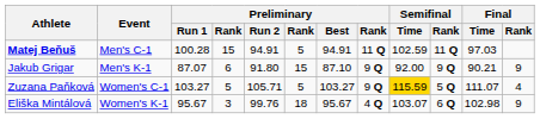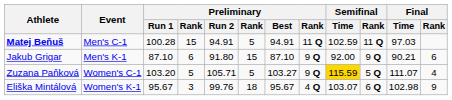 <table class="wikitable" style="font-size:90%">
 <tr>
 <th rowspan=2>Athlete</th>
 <th rowspan=2>Event</th>
 <th colspan=6>Preliminary</th>
 <th colspan=2>Semifinal</th>
 <th colspan=2>Final</th>
 </tr>
 <tr style="font-size:95%">
 <th>Run 1</th>
 <th>Rank</th>
 <th>Run 2</th>
 <th>Rank</th>
 <th>Best</th>
 <th>Rank</th>
 <th>Time</th>
 <th>Rank</th>
 <th>Time</th>
 <th>Rank</th>
 </tr>
 <tr align=center>
 <td align=left><strong><a href='#'>Matej Beňuš</a></strong></td>
 <td align=left><a href='#'>Men's C-1</a></td>
 <td>100.28</td>
 <td>15</td>
 <td>94.91</td>
 <td>5</td>
 <td>94.91</td>
 <td>11 <strong>Q</strong></td>
 <td>102.59</td>
 <td>11 <strong>Q</strong></td>
 <td>97.03</td>
 <td></td>
 </tr>
 <tr align=center>
 <td align=left><a href='#'>Jakub Grigar</a></td>
 <td align=left><a href='#'>Men's K-1</a></td>
-<td>87.07</td>
+<td>87.10</td>
 <td>6</td>
 <td>91.80</td>
 <td>15</td>
 <td>87.10</td>
 <td>9 <strong>Q</strong></td>
 <td>92.00</td>
 <td>9 <strong>Q</strong></td>
 <td>90.21</td>
-<td>9</td>
+<td>6</td>
 </tr>
 <tr align=center>
 <td align=left><a href='#'>Zuzana Paňková</a></td>
 <td align=left><a href='#'>Women's C-1</a></td>
-<td>103.27</td>
+<td>103.20</td>
 <td>5</td>
 <td>105.71</td>
 <td>5</td>
 <td>103.27</td>
 <td>9 <strong>Q</strong></td>
 <td style="background: gold;">115.59</td>
 <td>5 <strong>Q</strong></td>
 <td>111.07</td>
 <td>4</td>
 </tr>
 <tr align=center>
 <td align=left><a href='#'>Eliška Mintálová</a></td>
 <td align=left><a href='#'>Women's K-1</a></td>
 <td>95.67</td>
 <td>3</td>
 <td>99.76</td>
 <td>18</td>
 <td>95.67</td>
 <td>4 <strong>Q</strong></td>
 <td>103.07</td>
 <td>6 <strong>Q</strong></td>
 <td>102.98</td>
 <td>9</td>
 </tr>
 </table>
